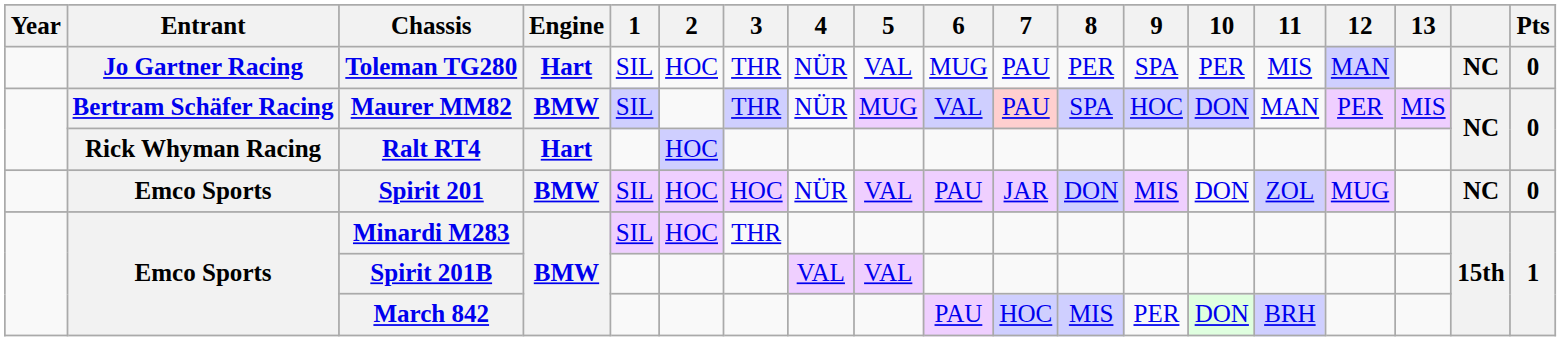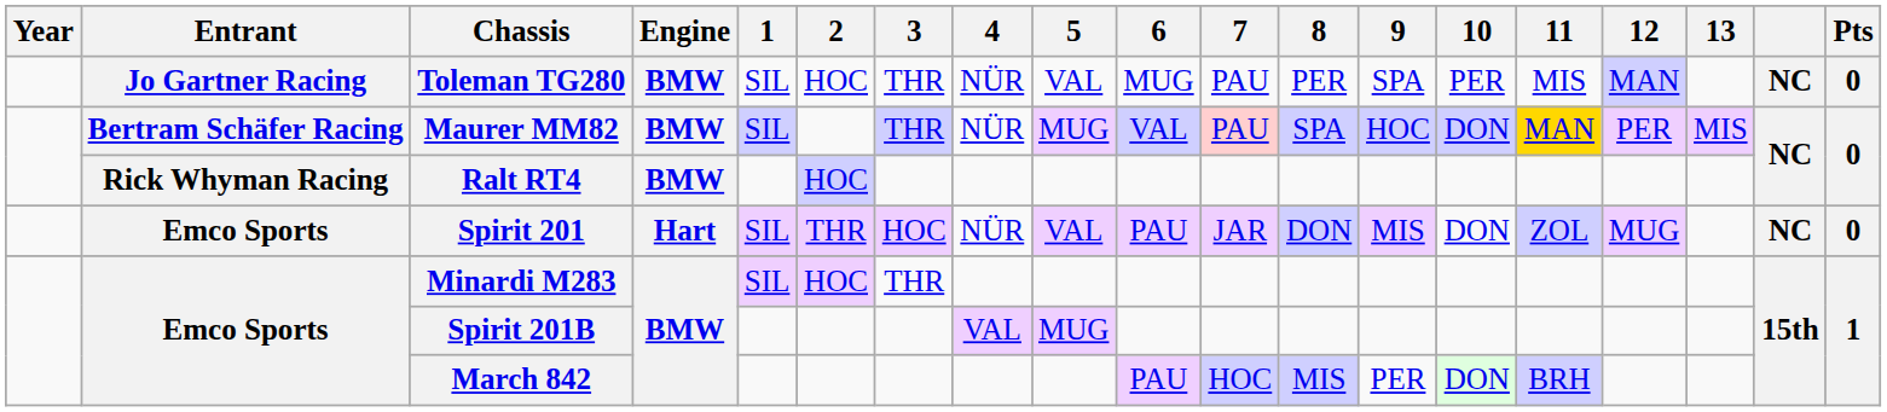 <table class="wikitable" style="text-align:center; font-size:90%">
 <tr>
 <th>Year</th>
 <th>Entrant</th>
 <th>Chassis</th>
 <th>Engine</th>
 <th>1</th>
 <th>2</th>
 <th>3</th>
 <th>4</th>
 <th>5</th>
 <th>6</th>
 <th>7</th>
 <th>8</th>
 <th>9</th>
 <th>10</th>
 <th>11</th>
 <th>12</th>
 <th>13</th>
 <th></th>
 <th>Pts</th>
 </tr>
 <tr>
 <td></td>
 <th><a href='#'>Jo Gartner Racing</a></th>
 <th><a href='#'>Toleman TG280</a></th>
-<th><a href='#'>Hart</a></th>
+<th><a href='#'>BMW</a></th>
 <td><a href='#'>SIL</a></td>
 <td><a href='#'>HOC</a></td>
 <td><a href='#'>THR</a></td>
 <td><a href='#'>NÜR</a></td>
 <td><a href='#'>VAL</a></td>
 <td><a href='#'>MUG</a></td>
 <td><a href='#'>PAU</a></td>
 <td><a href='#'>PER</a></td>
 <td><a href='#'>SPA</a></td>
 <td><a href='#'>PER</a></td>
 <td><a href='#'>MIS</a></td>
 <td style="background:#CFCFFF;"><a href='#'>MAN</a><br></td>
 <td></td>
 <th>NC</th>
 <th>0</th>
 </tr>
 <tr>
 <td rowspan=2></td>
 <th><a href='#'>Bertram Schäfer Racing</a></th>
 <th><a href='#'>Maurer MM82</a></th>
 <th><a href='#'>BMW</a></th>
 <td style="background:#CFCFFF;"><a href='#'>SIL</a><br></td>
 <td></td>
 <td style="background:#CFCFFF;"><a href='#'>THR</a><br></td>
 <td><a href='#'>NÜR</a></td>
 <td style="background:#EFCFFF;"><a href='#'>MUG</a><br></td>
 <td style="background:#CFCFFF;"><a href='#'>VAL</a><br></td>
 <td style="background:#FFCFCF;"><a href='#'>PAU</a><br></td>
 <td style="background:#CFCFFF;"><a href='#'>SPA</a><br></td>
 <td style="background:#CFCFFF;"><a href='#'>HOC</a><br></td>
 <td style="background:#CFCFFF;"><a href='#'>DON</a><br></td>
-<td><a href='#'>MAN</a></td>
+<td style="background: gold;"><a href='#'>MAN</a></td>
 <td style="background:#EFCFFF;"><a href='#'>PER</a><br></td>
 <td style="background:#EFCFFF;"><a href='#'>MIS</a><br></td>
 <th rowspan=2>NC</th>
 <th rowspan=2>0</th>
 </tr>
 <tr>
 <th>Rick Whyman Racing</th>
 <th><a href='#'>Ralt RT4</a></th>
-<th><a href='#'>Hart</a></th>
+<th><a href='#'>BMW</a></th>
 <td></td>
 <td style="background:#CFCFFF;"><a href='#'>HOC</a><br></td>
 <td></td>
 <td></td>
 <td></td>
 <td></td>
 <td></td>
 <td></td>
 <td></td>
 <td></td>
 <td></td>
 <td></td>
 </tr>
 <tr>
 <td></td>
 <th>Emco Sports</th>
 <th><a href='#'>Spirit 201</a></th>
-<th><a href='#'>BMW</a></th>
+<th><a href='#'>Hart</a></th>
 <td style="background:#EFCFFF;"><a href='#'>SIL</a><br></td>
-<td style="background:#EFCFFF;"><a href='#'>HOC</a><br></td>
+<td style="background:#EFCFFF;"><a href='#'>THR</a><br></td>
 <td style="background:#EFCFFF;"><a href='#'>HOC</a><br></td>
 <td><a href='#'>NÜR</a></td>
 <td style="background:#EFCFFF;"><a href='#'>VAL</a><br></td>
 <td style="background:#EFCFFF;"><a href='#'>PAU</a><br></td>
 <td style="background:#EFCFFF;"><a href='#'>JAR</a><br></td>
 <td style="background:#CFCFFF;"><a href='#'>DON</a><br></td>
 <td style="background:#EFCFFF;"><a href='#'>MIS</a><br></td>
 <td><a href='#'>DON</a></td>
 <td style="background:#CFCFFF;"><a href='#'>ZOL</a><br></td>
 <td style="background:#EFCFFF;"><a href='#'>MUG</a><br></td>
 <td></td>
 <th>NC</th>
 <th>0</th>
 </tr>
 <tr>
 <td rowspan=3></td>
 <th rowspan=3>Emco Sports</th>
 <th><a href='#'>Minardi M283</a></th>
 <th rowspan=3><a href='#'>BMW</a></th>
 <td style="background:#EFCFFF;"><a href='#'>SIL</a><br></td>
 <td style="background:#EFCFFF;"><a href='#'>HOC</a><br></td>
 <td><a href='#'>THR</a></td>
 <td></td>
 <td></td>
 <td></td>
 <td></td>
 <td></td>
 <td></td>
 <td></td>
 <td></td>
 <td></td>
 <td></td>
 <th rowspan=3>15th</th>
 <th rowspan=3>1</th>
 </tr>
 <tr>
 <th><a href='#'>Spirit 201B</a></th>
 <td></td>
 <td></td>
 <td></td>
 <td style="background:#EFCFFF;"><a href='#'>VAL</a><br></td>
-<td style="background:#EFCFFF;"><a href='#'>VAL</a><br></td>
+<td style="background:#EFCFFF;"><a href='#'>MUG</a><br></td>
 <td></td>
 <td></td>
 <td></td>
 <td></td>
 <td></td>
 <td></td>
 <td></td>
 <td></td>
 </tr>
 <tr>
 <th><a href='#'>March 842</a></th>
 <td></td>
 <td></td>
 <td></td>
 <td></td>
 <td></td>
 <td style="background:#EFCFFF;"><a href='#'>PAU</a><br></td>
 <td style="background:#CFCFFF;"><a href='#'>HOC</a><br></td>
 <td style="background:#CFCFFF;"><a href='#'>MIS</a><br></td>
 <td><a href='#'>PER</a></td>
 <td style="background:#DFFFDF;"><a href='#'>DON</a><br></td>
 <td style="background:#CFCFFF;"><a href='#'>BRH</a><br></td>
 <td></td>
 <td></td>
 </tr>
 </table>
